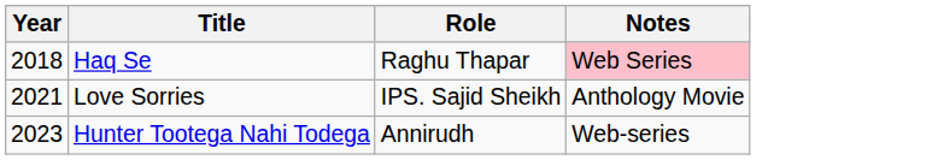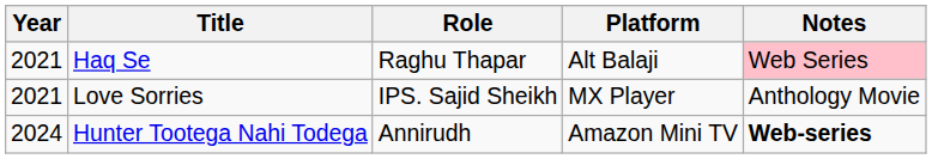 <table class="wikitable sortable plainrowheaders">
 <tr style="background:#ccc; text-align:center;">
 <th scope="col">Year</th>
 <th scope="col">Title</th>
 <th scope="col">Role</th>
+<th scope="col">Platform</th>
 <th scope="col">Notes</th>
 </tr>
 <tr>
-<td>2018</td>
+<td>2021</td>
 <td><a href='#'>Haq Se</a></td>
 <td>Raghu Thapar</td>
+<td>Alt Balaji</td>
 <td style="background: pink;">Web Series</td>
 </tr>
 <tr>
 <td>2021</td>
 <td>Love Sorries</td>
 <td>IPS. Sajid Sheikh</td>
+<td>MX Player</td>
 <td>Anthology Movie</td>
 </tr>
 <tr>
-<td>2023</td>
+<td>2024</td>
 <td><a href='#'>Hunter Tootega Nahi Todega</a></td>
 <td>Annirudh</td>
-<td>Web-series</td>
+<td>Amazon Mini TV</td>
+<td><strong>Web-series</strong></td>
 </tr>
 </table>
